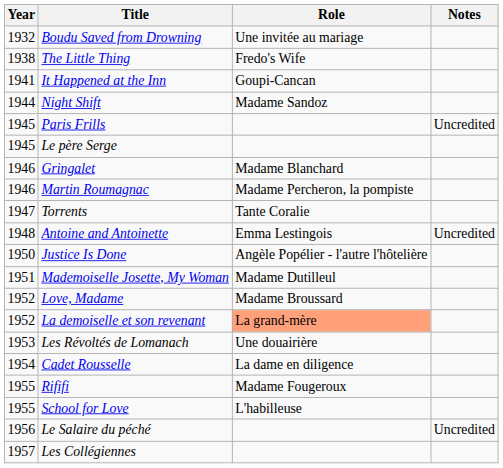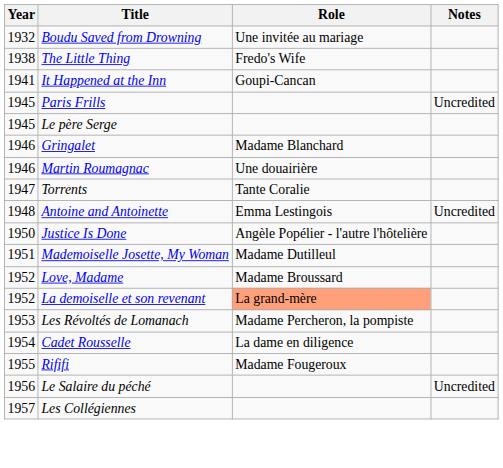 <table class="wikitable">
 <tr>
 <th>Year</th>
 <th>Title</th>
 <th>Role</th>
 <th>Notes</th>
 </tr>
 <tr>
 <td>1932</td>
 <td><em><a href='#'>Boudu Saved from Drowning</a></em></td>
 <td>Une invitée au mariage</td>
 <td></td>
 </tr>
 <tr>
 <td>1938</td>
 <td><em><a href='#'>The Little Thing</a></em></td>
 <td>Fredo's Wife</td>
 <td></td>
 </tr>
 <tr>
 <td>1941</td>
 <td><em><a href='#'>It Happened at the Inn</a></em></td>
 <td>Goupi-Cancan</td>
 <td></td>
 </tr>
 <tr>
-<td>1944</td>
-<td><em><a href='#'>Night Shift</a></em></td>
-<td>Madame Sandoz</td>
-<td></td>
-</tr>
-<tr>
 <td>1945</td>
 <td><em><a href='#'>Paris Frills</a></em></td>
 <td></td>
 <td>Uncredited</td>
 </tr>
 <tr>
 <td>1945</td>
 <td><em>Le père Serge</em></td>
 <td></td>
 <td></td>
 </tr>
 <tr>
 <td>1946</td>
 <td><em><a href='#'>Gringalet</a></em></td>
 <td>Madame Blanchard</td>
 <td></td>
 </tr>
 <tr>
 <td>1946</td>
 <td><em><a href='#'>Martin Roumagnac</a></em></td>
-<td>Madame Percheron, la pompiste</td>
+<td>Une douairière</td>
 <td></td>
 </tr>
 <tr>
 <td>1947</td>
 <td><em>Torrents</em></td>
 <td>Tante Coralie</td>
 <td></td>
 </tr>
 <tr>
 <td>1948</td>
 <td><em><a href='#'>Antoine and Antoinette</a></em></td>
 <td>Emma Lestingois</td>
 <td>Uncredited</td>
 </tr>
 <tr>
 <td>1950</td>
 <td><em><a href='#'>Justice Is Done</a></em></td>
 <td>Angèle Popélier - l'autre l'hôtelière</td>
 <td></td>
 </tr>
 <tr>
 <td>1951</td>
 <td><em><a href='#'>Mademoiselle Josette, My Woman</a></em></td>
 <td>Madame Dutilleul</td>
 <td></td>
 </tr>
 <tr>
 <td>1952</td>
 <td><em><a href='#'>Love, Madame</a></em></td>
 <td>Madame Broussard</td>
 <td></td>
 </tr>
 <tr>
 <td>1952</td>
 <td><em><a href='#'>La demoiselle et son revenant</a></em></td>
 <td style="background: lightsalmon;">La grand-mère</td>
 <td></td>
 </tr>
 <tr>
 <td>1953</td>
 <td><em>Les Révoltés de Lomanach</em></td>
-<td>Une douairière</td>
+<td>Madame Percheron, la pompiste</td>
 <td></td>
 </tr>
 <tr>
 <td>1954</td>
 <td><em><a href='#'>Cadet Rousselle</a></em></td>
 <td>La dame en diligence</td>
 <td></td>
 </tr>
 <tr>
 <td>1955</td>
 <td><em><a href='#'>Rififi</a></em></td>
 <td>Madame Fougeroux</td>
 <td></td>
 </tr>
 <tr>
-<td>1955</td>
-<td><em><a href='#'>School for Love</a></em></td>
-<td>L'habilleuse</td>
-<td></td>
-</tr>
-<tr>
 <td>1956</td>
 <td><em>Le Salaire du péché</em></td>
 <td></td>
 <td>Uncredited</td>
 </tr>
 <tr>
 <td>1957</td>
 <td><em>Les Collégiennes</em></td>
 <td></td>
 <td></td>
 </tr>
 </table>
